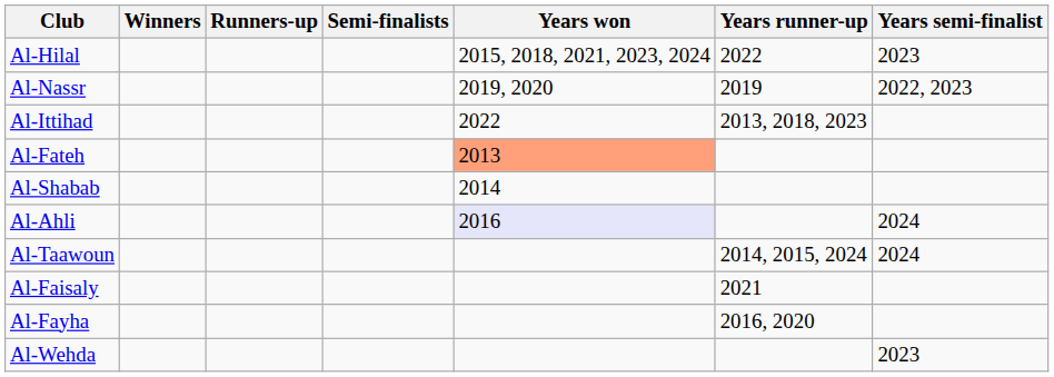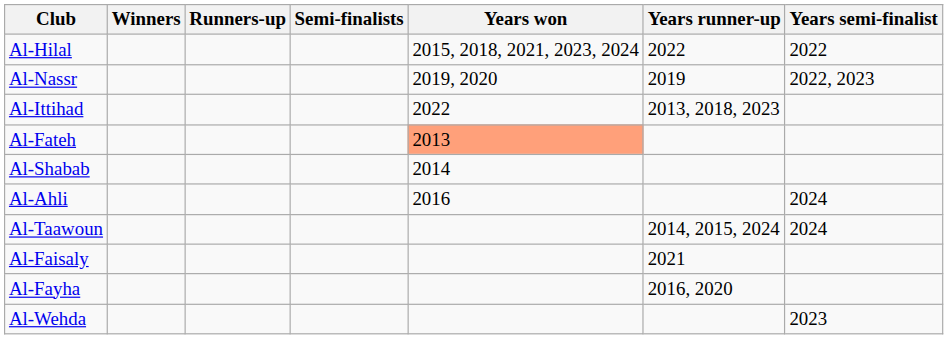 <table class="wikitable">
 <tr>
 <th>Club</th>
 <th>Winners</th>
 <th>Runners-up</th>
 <th>Semi-finalists</th>
 <th>Years won</th>
 <th>Years runner-up</th>
 <th>Years semi-finalist</th>
 </tr>
 <tr>
 <td><a href='#'>Al-Hilal</a></td>
 <td></td>
 <td></td>
 <td></td>
 <td>2015, 2018, 2021, 2023, 2024</td>
 <td>2022</td>
-<td>2023</td>
+<td>2022</td>
 </tr>
 <tr>
 <td><a href='#'>Al-Nassr</a></td>
 <td></td>
 <td></td>
 <td></td>
 <td>2019, 2020</td>
 <td>2019</td>
 <td>2022, 2023</td>
 </tr>
 <tr>
 <td><a href='#'>Al-Ittihad</a></td>
 <td></td>
 <td></td>
 <td></td>
 <td>2022</td>
 <td>2013, 2018, 2023</td>
 <td></td>
 </tr>
 <tr>
 <td><a href='#'>Al-Fateh</a></td>
 <td></td>
 <td></td>
 <td></td>
 <td style="background: lightsalmon;">2013</td>
 <td></td>
 <td></td>
 </tr>
 <tr>
 <td><a href='#'>Al-Shabab</a></td>
 <td></td>
 <td></td>
 <td></td>
 <td>2014</td>
 <td></td>
 <td></td>
 </tr>
 <tr>
 <td><a href='#'>Al-Ahli</a></td>
 <td></td>
 <td></td>
 <td></td>
-<td style="background: lavender;">2016</td>
+<td>2016</td>
 <td></td>
 <td>2024</td>
 </tr>
 <tr>
 <td><a href='#'>Al-Taawoun</a></td>
 <td></td>
 <td></td>
 <td></td>
 <td></td>
 <td>2014, 2015, 2024</td>
 <td>2024</td>
 </tr>
 <tr>
 <td><a href='#'>Al-Faisaly</a></td>
 <td></td>
 <td></td>
 <td></td>
 <td></td>
 <td>2021</td>
 <td></td>
 </tr>
 <tr>
 <td><a href='#'>Al-Fayha</a></td>
 <td></td>
 <td></td>
 <td></td>
 <td></td>
 <td>2016, 2020</td>
 <td></td>
 </tr>
 <tr>
 <td><a href='#'>Al-Wehda</a></td>
 <td></td>
 <td></td>
 <td></td>
 <td></td>
 <td></td>
 <td>2023</td>
 </tr>
 </table>
